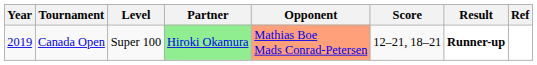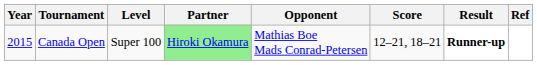 <table class="sortable wikitable" style="font-size: 90%;">
 <tr>
 <th>Year</th>
 <th>Tournament</th>
 <th>Level</th>
 <th>Partner</th>
 <th>Opponent</th>
 <th>Score</th>
 <th>Result</th>
 <th>Ref</th>
 </tr>
 <tr>
-<td align="center"><a href='#'>2019</a></td>
+<td align="center"><a href='#'>2015</a></td>
 <td align="left"><a href='#'>Canada Open</a></td>
 <td align="left">Super 100</td>
 <td align="left" style="background: lightgreen;"> <a href='#'>Hiroki Okamura</a></td>
-<td align="left" style="background: lightsalmon;"> <a href='#'>Mathias Boe</a><br> <a href='#'>Mads Conrad-Petersen</a></td>
+<td align="left"> <a href='#'>Mathias Boe</a><br> <a href='#'>Mads Conrad-Petersen</a></td>
 <td align="left">12–21, 18–21</td>
 <td style="text-align:left; background:white"> <strong>Runner-up</strong></td>
 <td style="text-align:center; background:white"></td>
 </tr>
 </table>
